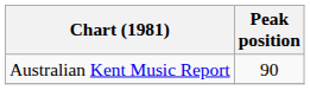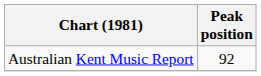 <table class="wikitable sortable">
 <tr>
 <th>Chart (1981)</th>
 <th>Peak<br>position</th>
 </tr>
 <tr>
 <td>Australian <a href='#'>Kent Music Report</a></td>
-<td style="text-align:center;">90</td>
+<td style="text-align:center;">92</td>
 </tr>
 <tr>
 </tr>
 </table>
